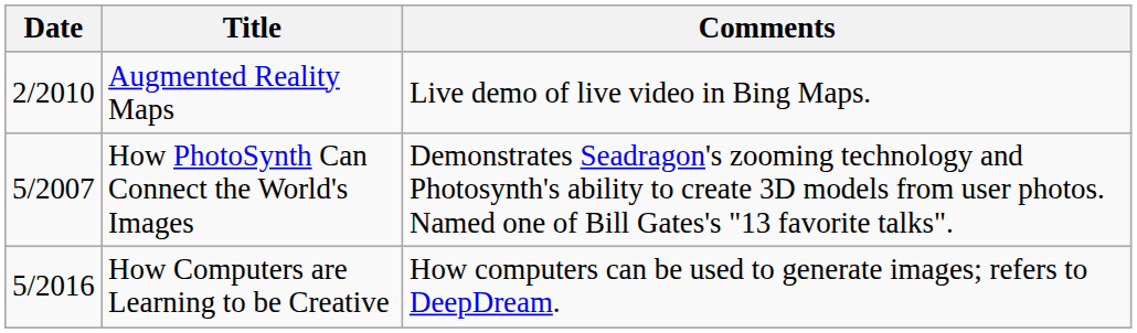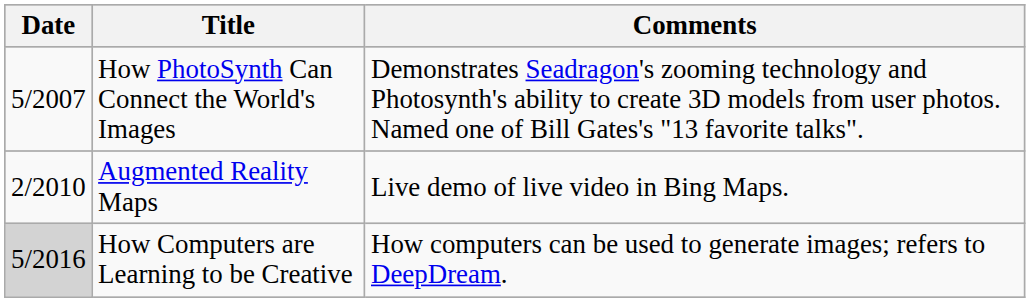 <table class="wikitable">
 <tr>
 <th>Date</th>
 <th>Title</th>
 <th>Comments</th>
 </tr>
 <tr>
+<td>5/2007</td>
+<td>How <a href='#'>PhotoSynth</a> Can Connect the World's Images</td>
+<td>Demonstrates <a href='#'>Seadragon</a>'s zooming technology and Photosynth's ability to create 3D models from user photos. Named one of Bill Gates's "13 favorite talks".</td>
+</tr>
+<tr>
 <td>2/2010</td>
 <td><a href='#'>Augmented Reality</a> Maps</td>
 <td>Live demo of live video in Bing Maps.</td>
 </tr>
 <tr>
-<td>5/2007</td>
-<td>How <a href='#'>PhotoSynth</a> Can Connect the World's Images</td>
-<td>Demonstrates <a href='#'>Seadragon</a>'s zooming technology and Photosynth's ability to create 3D models from user photos. Named one of Bill Gates's "13 favorite talks".</td>
-</tr>
-<tr>
-<td>5/2016</td>
+<td style="background: lightgrey;">5/2016</td>
 <td>How Computers are Learning to be Creative</td>
 <td>How computers can be used to generate images; refers to <a href='#'>DeepDream</a>.</td>
 </tr>
 </table>
